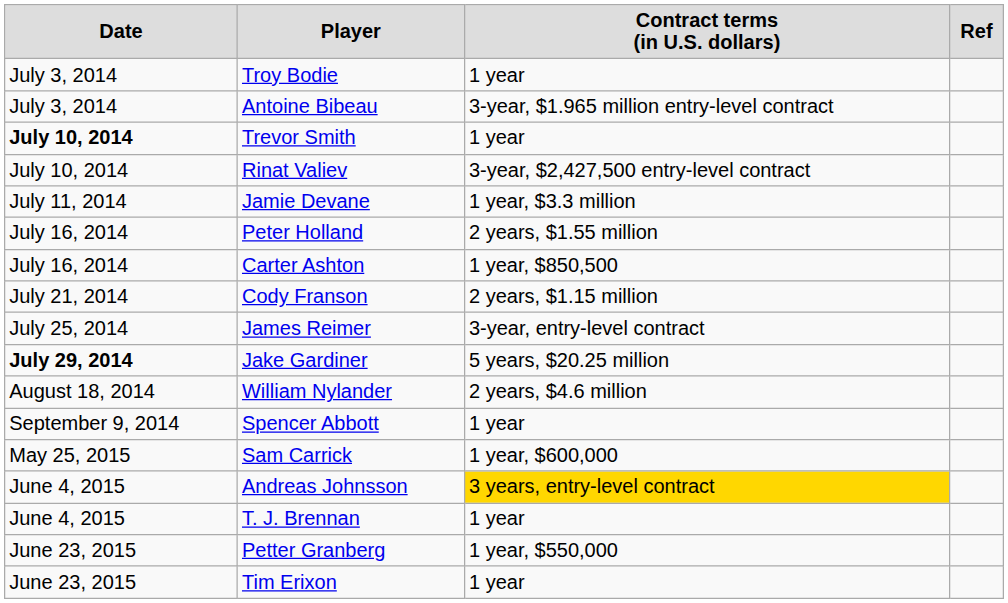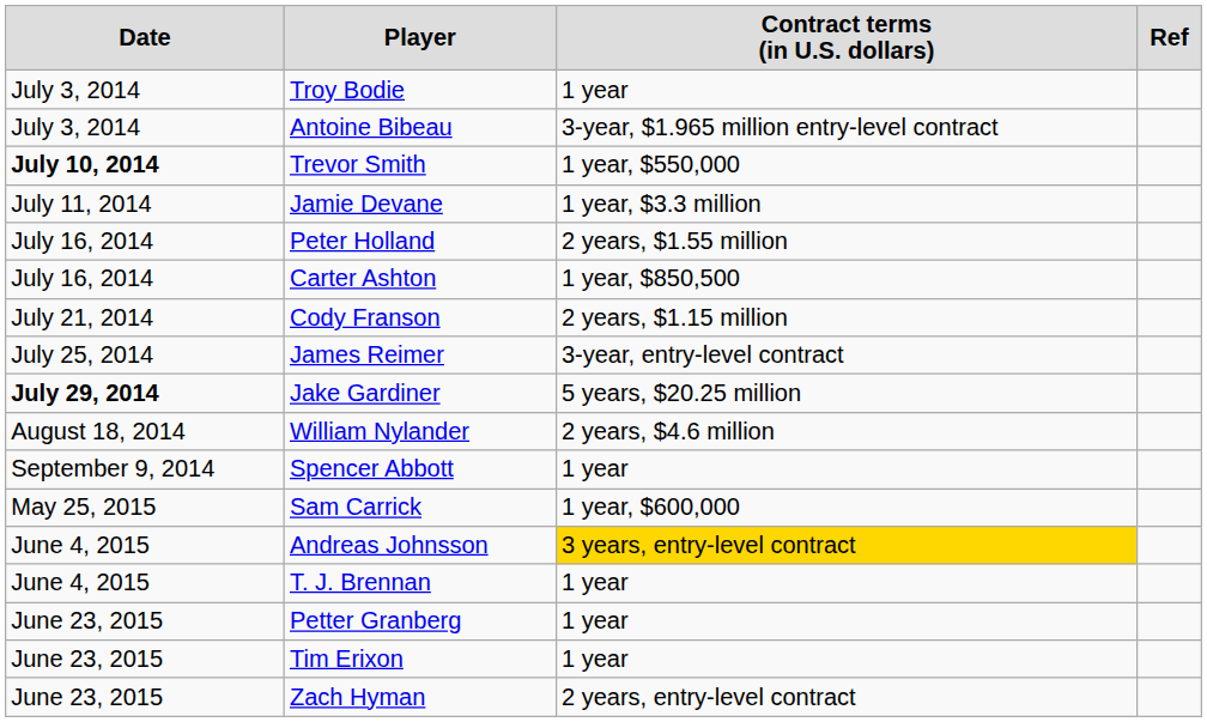 <table class="wikitable" style="border-collapse: collapse; width: 50em; padding: 3;">
 <tr align="center" bgcolor="#dddddd">
 <td><strong>Date</strong></td>
 <td><strong>Player</strong></td>
 <td><strong>Contract terms</strong><br><strong>(in U.S. dollars)</strong></td>
 <td><strong>Ref</strong></td>
 </tr>
 <tr>
 <td>July 3, 2014</td>
 <td><a href='#'>Troy Bodie</a></td>
 <td>1 year</td>
 <td></td>
 </tr>
 <tr>
 <td>July 3, 2014</td>
 <td><a href='#'>Antoine Bibeau</a></td>
 <td>3-year, $1.965 million entry-level contract</td>
 <td></td>
 </tr>
 <tr>
 <td><strong>July 10, 2014</strong></td>
 <td><a href='#'>Trevor Smith</a></td>
-<td>1 year</td>
-<td></td>
-</tr>
-<tr>
-<td>July 10, 2014</td>
-<td><a href='#'>Rinat Valiev</a></td>
-<td>3-year, $2,427,500 entry-level contract</td>
+<td>1 year, $550,000</td>
 <td></td>
 </tr>
 <tr>
 <td>July 11, 2014</td>
 <td><a href='#'>Jamie Devane</a></td>
 <td>1 year, $3.3 million</td>
 <td></td>
 </tr>
 <tr>
 <td>July 16, 2014</td>
 <td><a href='#'>Peter Holland</a></td>
 <td>2 years, $1.55 million</td>
 <td></td>
 </tr>
 <tr>
 <td>July 16, 2014</td>
 <td><a href='#'>Carter Ashton</a></td>
 <td>1 year, $850,500</td>
 <td></td>
 </tr>
 <tr>
 <td>July 21, 2014</td>
 <td><a href='#'>Cody Franson</a></td>
 <td>2 years, $1.15 million</td>
 <td></td>
 </tr>
 <tr>
 <td>July 25, 2014</td>
 <td><a href='#'>James Reimer</a></td>
 <td>3-year, entry-level contract</td>
 <td></td>
 </tr>
 <tr>
 <td><strong>July 29, 2014</strong></td>
 <td><a href='#'>Jake Gardiner</a></td>
 <td>5 years, $20.25 million</td>
 <td></td>
 </tr>
 <tr>
 <td>August 18, 2014</td>
 <td><a href='#'>William Nylander</a></td>
 <td>2 years, $4.6 million</td>
 <td></td>
 </tr>
 <tr>
 <td>September 9, 2014</td>
 <td><a href='#'>Spencer Abbott</a></td>
 <td>1 year</td>
 <td></td>
 </tr>
 <tr>
 <td>May 25, 2015</td>
 <td><a href='#'>Sam Carrick</a></td>
 <td>1 year, $600,000</td>
 <td></td>
 </tr>
 <tr>
 <td>June 4, 2015</td>
 <td><a href='#'>Andreas Johnsson</a></td>
 <td style="background: gold;">3 years, entry-level contract</td>
 <td></td>
 </tr>
 <tr>
 <td>June 4, 2015</td>
 <td><a href='#'>T. J. Brennan</a></td>
 <td>1 year</td>
 <td></td>
 </tr>
 <tr>
 <td>June 23, 2015</td>
 <td><a href='#'>Petter Granberg</a></td>
-<td>1 year, $550,000</td>
+<td>1 year</td>
 <td></td>
 </tr>
 <tr>
 <td>June 23, 2015</td>
 <td><a href='#'>Tim Erixon</a></td>
 <td>1 year</td>
 <td></td>
 </tr>
+<tr>
+<td>June 23, 2015</td>
+<td><a href='#'>Zach Hyman</a></td>
+<td>2 years, entry-level contract</td>
+<td></td>
+</tr>
 </table>
